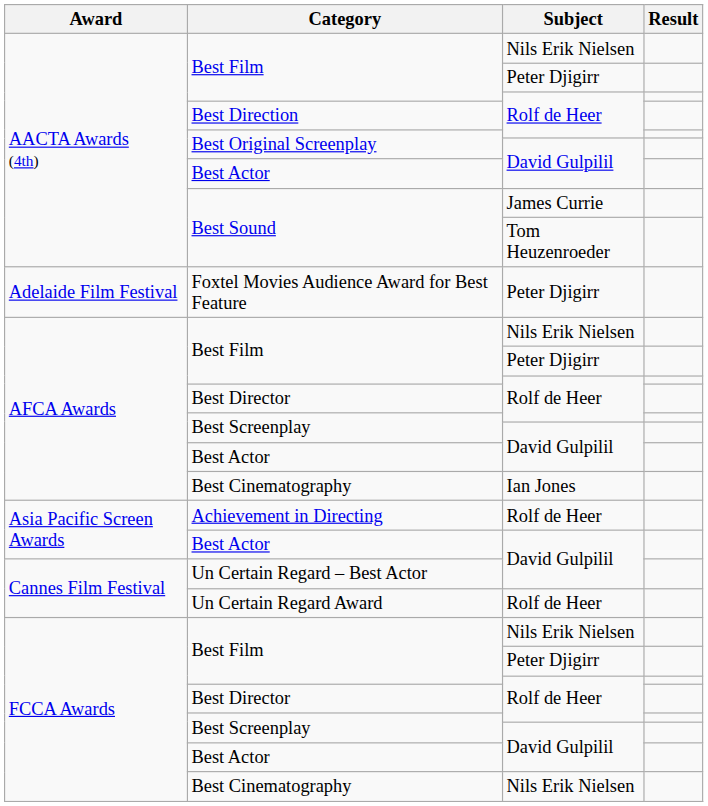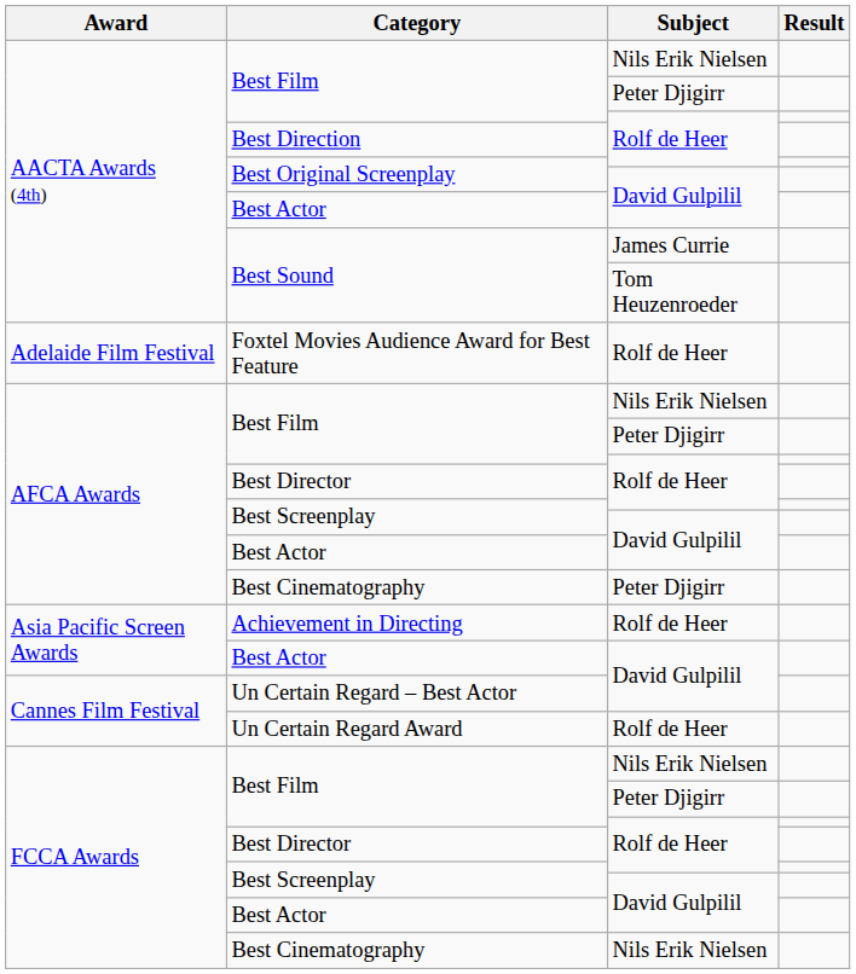 <table class="wikitable">
 <tr>
 <th>Award</th>
 <th>Category</th>
 <th>Subject</th>
 <th>Result</th>
 </tr>
 <tr>
 <td rowspan=9><a href='#'>AACTA Awards</a><br><small>(<a href='#'>4th</a>)</small></td>
 <td rowspan=3><a href='#'>Best Film</a></td>
 <td>Nils Erik Nielsen</td>
 <td></td>
 </tr>
 <tr>
 <td>Peter Djigirr</td>
 <td></td>
 </tr>
 <tr>
 <td rowspan=3><a href='#'>Rolf de Heer</a></td>
 <td></td>
 </tr>
 <tr>
 <td><a href='#'>Best Direction</a></td>
 <td></td>
 </tr>
 <tr>
 <td rowspan=2><a href='#'>Best Original Screenplay</a></td>
 <td></td>
 </tr>
 <tr>
 <td rowspan=2><a href='#'>David Gulpilil</a></td>
 <td></td>
 </tr>
 <tr>
 <td><a href='#'>Best Actor</a></td>
 <td></td>
 </tr>
 <tr>
 <td rowspan=2><a href='#'>Best Sound</a></td>
 <td>James Currie</td>
 <td></td>
 </tr>
 <tr>
 <td>Tom Heuzenroeder</td>
 <td></td>
 </tr>
 <tr>
 <td><a href='#'>Adelaide Film Festival</a></td>
 <td>Foxtel Movies Audience Award for Best Feature</td>
-<td>Peter Djigirr</td>
+<td>Rolf de Heer</td>
 <td></td>
 </tr>
 <tr>
 <td rowspan=8><a href='#'>AFCA Awards</a></td>
 <td rowspan=3>Best Film</td>
 <td>Nils Erik Nielsen</td>
 <td></td>
 </tr>
 <tr>
 <td>Peter Djigirr</td>
 <td></td>
 </tr>
 <tr>
 <td rowspan=3>Rolf de Heer</td>
 <td></td>
 </tr>
 <tr>
 <td>Best Director</td>
 <td></td>
 </tr>
 <tr>
 <td rowspan=2>Best Screenplay</td>
 <td></td>
 </tr>
 <tr>
 <td rowspan=2>David Gulpilil</td>
 <td></td>
 </tr>
 <tr>
 <td>Best Actor</td>
 <td></td>
 </tr>
 <tr>
 <td>Best Cinematography</td>
-<td>Ian Jones</td>
+<td>Peter Djigirr</td>
 <td></td>
 </tr>
 <tr>
 <td rowspan=2><a href='#'>Asia Pacific Screen Awards</a></td>
 <td><a href='#'>Achievement in Directing</a></td>
 <td>Rolf de Heer</td>
 <td></td>
 </tr>
 <tr>
 <td><a href='#'>Best Actor</a></td>
 <td rowspan=2>David Gulpilil</td>
 <td></td>
 </tr>
 <tr>
 <td rowspan=2><a href='#'>Cannes Film Festival</a></td>
 <td>Un Certain Regard – Best Actor</td>
 <td></td>
 </tr>
 <tr>
 <td>Un Certain Regard Award</td>
 <td>Rolf de Heer</td>
 <td></td>
 </tr>
 <tr>
 <td rowspan=8><a href='#'>FCCA Awards</a></td>
 <td rowspan=3>Best Film</td>
 <td>Nils Erik Nielsen</td>
 <td></td>
 </tr>
 <tr>
 <td>Peter Djigirr</td>
 <td></td>
 </tr>
 <tr>
 <td rowspan=3>Rolf de Heer</td>
 <td></td>
 </tr>
 <tr>
 <td>Best Director</td>
 <td></td>
 </tr>
 <tr>
 <td rowspan=2>Best Screenplay</td>
 <td></td>
 </tr>
 <tr>
 <td rowspan=2>David Gulpilil</td>
 <td></td>
 </tr>
 <tr>
 <td>Best Actor</td>
 <td></td>
 </tr>
 <tr>
 <td>Best Cinematography</td>
 <td>Nils Erik Nielsen</td>
 <td></td>
 </tr>
 <tr>
 </tr>
 </table>
